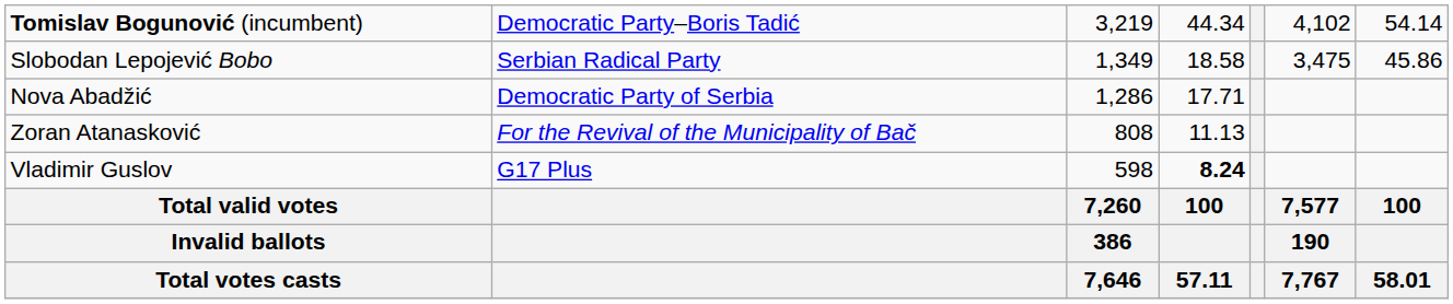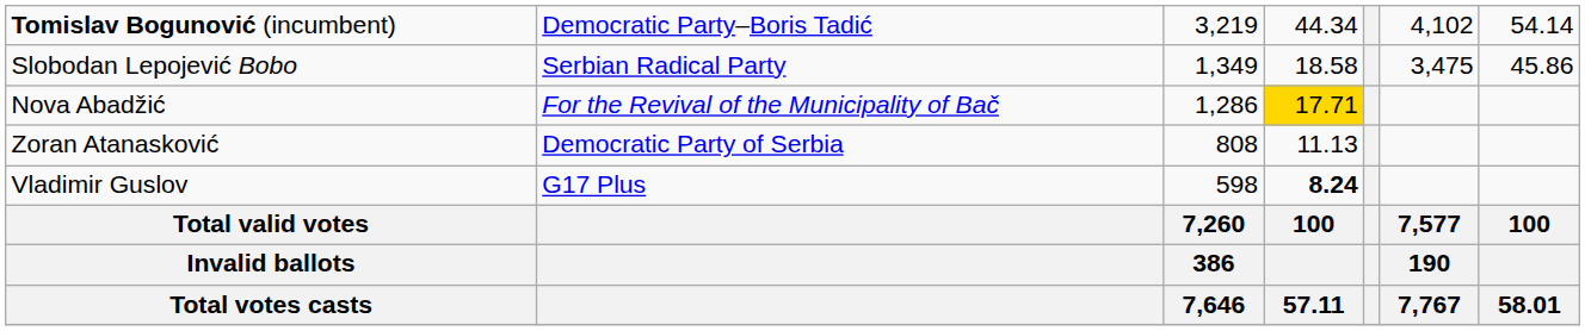 <table style="width:1000px;" class="wikitable">
 <tr>
 <td align="left"><strong>Tomislav Bogunović</strong> (incumbent)</td>
 <td align="left"><a href='#'>Democratic Party</a>–<a href='#'>Boris Tadić</a></td>
 <td align="right">3,219</td>
 <td align="right">44.34</td>
 <th align="left"></th>
 <td align="right">4,102</td>
 <td align="right">54.14</td>
 </tr>
 <tr>
 <td align="left">Slobodan Lepojević <em>Bobo</em></td>
 <td align="left"><a href='#'>Serbian Radical Party</a></td>
 <td align="right">1,349</td>
 <td align="right">18.58</td>
 <th align="left"></th>
 <td align="right">3,475</td>
 <td align="right">45.86</td>
 </tr>
 <tr>
 <td align="left">Nova Abadžić</td>
-<td align="left"><a href='#'>Democratic Party of Serbia</a></td>
+<td align="left"><em><a href='#'>For the Revival of the Municipality of Bač</a></em></td>
 <td align="right">1,286</td>
-<td align="right">17.71</td>
+<td align="right" style="background: gold;">17.71</td>
 <th align="left"></th>
 <td align="right"></td>
 <td align="right"></td>
 </tr>
 <tr>
 <td align="left">Zoran Atanasković</td>
-<td align="left"><em><a href='#'>For the Revival of the Municipality of Bač</a></em></td>
+<td align="left"><a href='#'>Democratic Party of Serbia</a></td>
 <td align="right">808</td>
 <td align="right">11.13</td>
 <th align="left"></th>
 <td align="right"></td>
 <td align="right"></td>
 </tr>
 <tr>
 <td align="left">Vladimir Guslov</td>
 <td align="left"><a href='#'>G17 Plus</a></td>
 <td align="right">598</td>
 <td align="right"><strong>8.24</strong></td>
 <th align="left"></th>
 <td align="right"></td>
 <td align="right"></td>
 </tr>
 <tr>
 <th align="left">Total valid votes</th>
 <th align="left"></th>
 <th align="right">7,260</th>
 <th align="right">100</th>
 <th align="left"></th>
 <th align="right">7,577</th>
 <th align="right">100</th>
 </tr>
 <tr>
 <th align="left">Invalid ballots</th>
 <th align="left"></th>
 <th align="right">386</th>
 <th align="right"></th>
 <th align="left"></th>
 <th align="right">190</th>
 <th align="right"></th>
 </tr>
 <tr>
 <th align="left">Total votes casts</th>
 <th align="left"></th>
 <th align="right">7,646</th>
 <th align="right">57.11</th>
 <th align="left"></th>
 <th align="right">7,767</th>
 <th align="right">58.01</th>
 </tr>
 <tr>
 </tr>
 </table>
